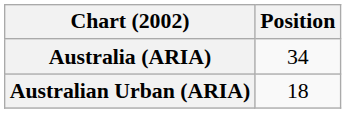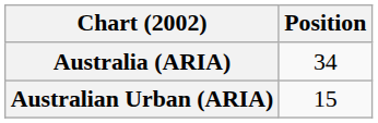 <table class="wikitable plainrowheaders" style="text-align:center">
 <tr>
 <th>Chart (2002)</th>
 <th>Position</th>
 </tr>
 <tr>
 <th scope="row">Australia (ARIA)</th>
 <td>34</td>
 </tr>
 <tr>
 <th scope="row">Australian Urban (ARIA)</th>
-<td>18</td>
+<td>15</td>
 </tr>
 </table>
